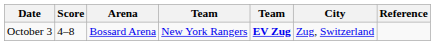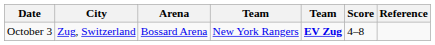 <table class="wikitable">
 <tr>
 <th>Date</th>
-<th>Score</th>
+<th>City</th>
 <th>Arena</th>
 <th>Team</th>
 <th>Team</th>
-<th>City</th>
+<th>Score</th>
 <th>Reference</th>
 </tr>
 <tr>
 <td>October 3</td>
-<td>4–8</td>
+<td> <a href='#'>Zug</a>, <a href='#'>Switzerland</a></td>
 <td><a href='#'>Bossard Arena</a></td>
 <td><a href='#'>New York Rangers</a></td>
 <td><strong><a href='#'>EV Zug</a></strong></td>
-<td> <a href='#'>Zug</a>, <a href='#'>Switzerland</a></td>
+<td>4–8</td>
 <td></td>
 </tr>
 </table>
